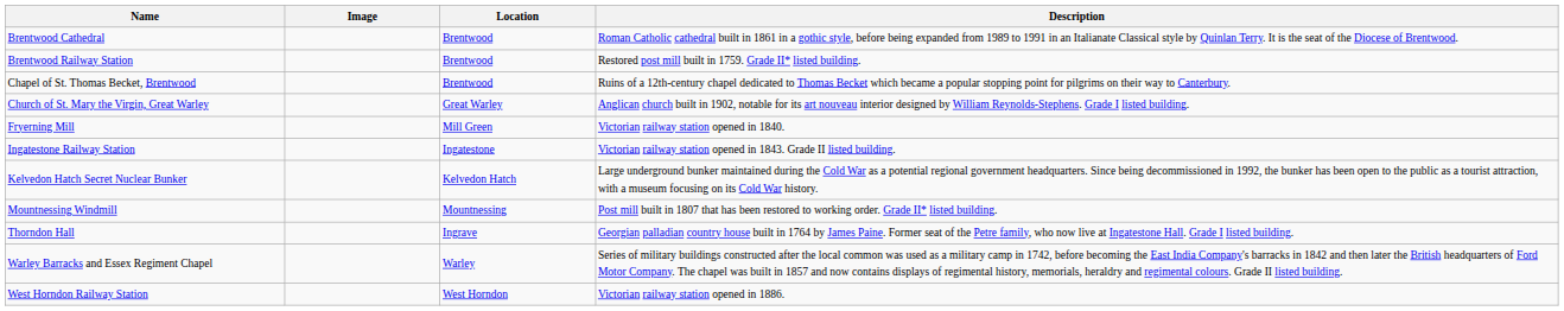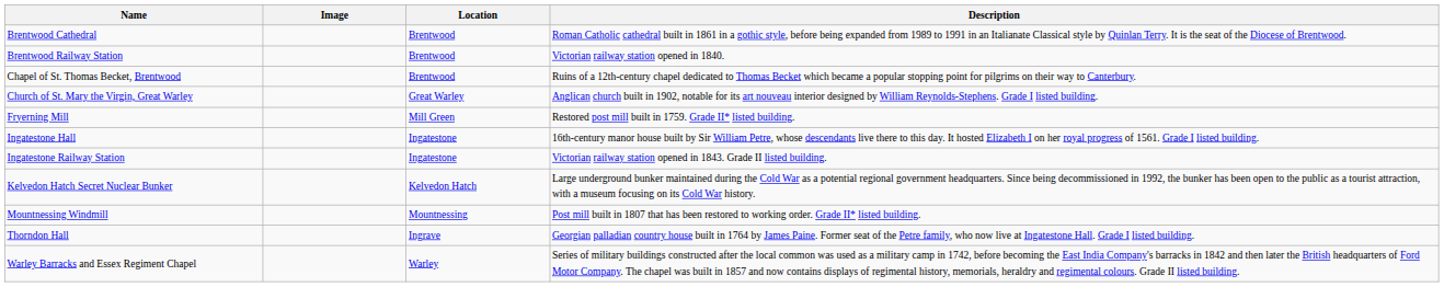 <table class="wikitable sortable" style="font-size:90%;width:100%;border:0px;text-align:left;line-height:150%;">
 <tr>
 <th width="18%">Name</th>
 <th width="10%" class="unsortable">Image</th>
 <th width="10%">Location</th>
 <th width="62%" class="unsortable">Description</th>
 </tr>
 <tr>
 <td><a href='#'>Brentwood Cathedral</a></td>
 <td></td>
 <td><a href='#'>Brentwood</a></td>
 <td><a href='#'>Roman Catholic</a> <a href='#'>cathedral</a> built in 1861 in a <a href='#'>gothic style</a>, before being expanded from 1989 to 1991 in an Italianate Classical style by <a href='#'>Quinlan Terry</a>. It is the seat of the <a href='#'>Diocese of Brentwood</a>.</td>
 </tr>
 <tr>
 <td><a href='#'>Brentwood Railway Station</a></td>
 <td></td>
 <td><a href='#'>Brentwood</a></td>
-<td>Restored <a href='#'>post mill</a> built in 1759. <a href='#'>Grade II*</a> <a href='#'>listed building</a>.</td>
+<td><a href='#'>Victorian</a> <a href='#'>railway station</a> opened in 1840.</td>
 </tr>
 <tr>
 <td>Chapel of St. Thomas Becket, <a href='#'>Brentwood</a></td>
 <td></td>
 <td><a href='#'>Brentwood</a></td>
 <td>Ruins of a 12th-century chapel dedicated to <a href='#'>Thomas Becket</a> which became a popular stopping point for pilgrims on their way to <a href='#'>Canterbury</a>.</td>
 </tr>
 <tr>
 <td><a href='#'>Church of St. Mary the Virgin, Great Warley</a></td>
 <td></td>
 <td><a href='#'>Great Warley</a></td>
 <td><a href='#'>Anglican</a> <a href='#'>church</a> built in 1902, notable for its <a href='#'>art nouveau</a> interior designed by <a href='#'>William Reynolds-Stephens</a>. <a href='#'>Grade I</a> <a href='#'>listed building</a>.</td>
 </tr>
 <tr>
 <td><a href='#'>Fryerning Mill</a></td>
 <td></td>
 <td><a href='#'>Mill Green</a></td>
-<td><a href='#'>Victorian</a> <a href='#'>railway station</a> opened in 1840.</td>
+<td>Restored <a href='#'>post mill</a> built in 1759. <a href='#'>Grade II*</a> <a href='#'>listed building</a>.</td>
+</tr>
+<tr>
+<td><a href='#'>Ingatestone Hall</a></td>
+<td></td>
+<td><a href='#'>Ingatestone</a></td>
+<td>16th-century manor house built by Sir <a href='#'>William Petre</a>, whose <a href='#'>descendants</a> live there to this day. It hosted <a href='#'>Elizabeth I</a> on her <a href='#'>royal progress</a> of 1561. <a href='#'>Grade I</a> <a href='#'>listed building</a>.</td>
 </tr>
 <tr>
 <td><a href='#'>Ingatestone Railway Station</a></td>
 <td></td>
 <td><a href='#'>Ingatestone</a></td>
 <td><a href='#'>Victorian</a> <a href='#'>railway station</a> opened in 1843. Grade II <a href='#'>listed building</a>.</td>
 </tr>
 <tr>
 <td><a href='#'>Kelvedon Hatch Secret Nuclear Bunker</a></td>
 <td></td>
 <td><a href='#'>Kelvedon Hatch</a></td>
 <td>Large underground bunker maintained during the <a href='#'>Cold War</a> as a potential regional government headquarters. Since being decommissioned in 1992, the bunker has been open to the public as a tourist attraction, with a museum focusing on its <a href='#'>Cold War</a> history.</td>
 </tr>
 <tr>
 <td><a href='#'>Mountnessing Windmill</a></td>
 <td></td>
 <td><a href='#'>Mountnessing</a></td>
 <td><a href='#'>Post mill</a> built in 1807 that has been restored to working order. <a href='#'>Grade II*</a> <a href='#'>listed building</a>.</td>
 </tr>
 <tr>
 <td><a href='#'>Thorndon Hall</a></td>
 <td></td>
 <td><a href='#'>Ingrave</a></td>
 <td><a href='#'>Georgian</a> <a href='#'>palladian</a> <a href='#'>country house</a> built in 1764 by <a href='#'>James Paine</a>. Former seat of the <a href='#'>Petre family</a>, who now live at <a href='#'>Ingatestone Hall</a>. <a href='#'>Grade I</a> <a href='#'>listed building</a>.</td>
 </tr>
 <tr>
 <td><a href='#'>Warley Barracks</a> and Essex Regiment Chapel</td>
 <td></td>
 <td><a href='#'>Warley</a></td>
 <td>Series of military buildings constructed after the local common was used as a military camp in 1742, before becoming the <a href='#'>East India Company</a>'s barracks in 1842 and then later the <a href='#'>British</a> headquarters of <a href='#'>Ford Motor Company</a>. The chapel was built in 1857 and now contains displays of regimental history, memorials, heraldry and <a href='#'>regimental colours</a>. Grade II <a href='#'>listed building</a>.</td>
 </tr>
 <tr>
-<td><a href='#'>West Horndon Railway Station</a></td>
-<td></td>
-<td><a href='#'>West Horndon</a></td>
-<td><a href='#'>Victorian</a> <a href='#'>railway station</a> opened in 1886.</td>
-</tr>
-<tr>
 </tr>
 </table>
